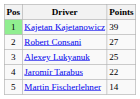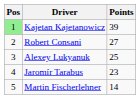 <table class="wikitable" style="font-size: 95%;">
 <tr>
 <th>Pos</th>
 <th>Driver</th>
 <th>Points</th>
 </tr>
 <tr>
 <td align="center" style="background: lightgreen;">1</td>
 <td> <a href='#'>Kajetan Kajetanowicz</a></td>
 <td align="left">39</td>
 </tr>
 <tr>
 <td align="center">2</td>
 <td> <a href='#'>Robert Consani</a></td>
 <td align="left">27</td>
 </tr>
 <tr>
 <td align="center">3</td>
 <td> <a href='#'>Alexey Lukyanuk</a></td>
 <td align="left">25</td>
 </tr>
 <tr>
 <td align="center">4</td>
 <td> <a href='#'>Jaromír Tarabus</a></td>
-<td align="left">22</td>
+<td align="left">23</td>
 </tr>
 <tr>
 <td align="center">5</td>
 <td> <a href='#'>Martin Fischerlehner</a></td>
 <td align="left">14</td>
 </tr>
 </table>
